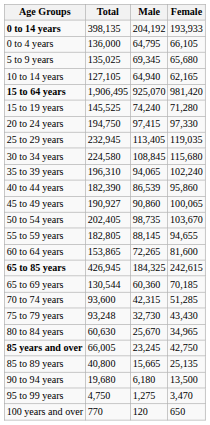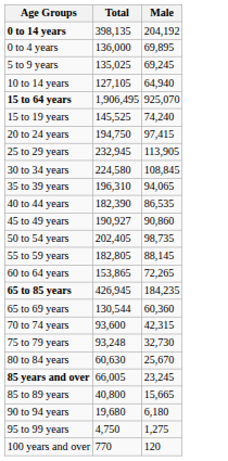 <table class="wikitable">
 <tr>
 <th>Age Groups</th>
 <th>Total</th>
 <th>Male</th>
-<th>Female</th>
 </tr>
 <tr>
 <td><strong>0 to 14 years</strong></td>
 <td>398,135</td>
 <td>204,192</td>
-<td>193,933</td>
 </tr>
 <tr>
 <td>0 to 4 years</td>
 <td>136,000</td>
-<td>64,795</td>
-<td>66,105</td>
+<td>69,895</td>
 </tr>
 <tr>
 <td>5 to 9 years</td>
 <td>135,025</td>
-<td>69,345</td>
-<td>65,680</td>
+<td>69,245</td>
 </tr>
 <tr>
 <td>10 to 14 years</td>
 <td>127,105</td>
 <td>64,940</td>
-<td>62,165</td>
 </tr>
 <tr>
 <td><strong>15 to 64 years</strong></td>
 <td>1,906,495</td>
 <td>925,070</td>
-<td>981,420</td>
 </tr>
 <tr>
 <td>15 to 19 years</td>
 <td>145,525</td>
 <td>74,240</td>
-<td>71,280</td>
 </tr>
 <tr>
 <td>20 to 24 years</td>
 <td>194,750</td>
 <td>97,415</td>
-<td>97,330</td>
 </tr>
 <tr>
 <td>25 to 29 years</td>
 <td>232,945</td>
-<td>113,405</td>
-<td>119,035</td>
+<td>113,905</td>
 </tr>
 <tr>
 <td>30 to 34 years</td>
 <td>224,580</td>
 <td>108,845</td>
-<td>115,680</td>
 </tr>
 <tr>
 <td>35 to 39 years</td>
 <td>196,310</td>
 <td>94,065</td>
-<td>102,240</td>
 </tr>
 <tr>
 <td>40 to 44 years</td>
 <td>182,390</td>
-<td>86,539</td>
-<td>95,860</td>
+<td>86,535</td>
 </tr>
 <tr>
 <td>45 to 49 years</td>
 <td>190,927</td>
 <td>90,860</td>
-<td>100,065</td>
 </tr>
 <tr>
 <td>50 to 54 years</td>
 <td>202,405</td>
 <td>98,735</td>
-<td>103,670</td>
 </tr>
 <tr>
 <td>55 to 59 years</td>
 <td>182,805</td>
 <td>88,145</td>
-<td>94,655</td>
 </tr>
 <tr>
 <td>60 to 64 years</td>
 <td>153,865</td>
 <td>72,265</td>
-<td>81,600</td>
 </tr>
 <tr>
 <td><strong>65 to 85 years</strong></td>
 <td>426,945</td>
-<td>184,325</td>
-<td>242,615</td>
+<td>184,235</td>
 </tr>
 <tr>
 <td>65 to 69 years</td>
 <td>130,544</td>
 <td>60,360</td>
-<td>70,185</td>
 </tr>
 <tr>
 <td>70 to 74 years</td>
 <td>93,600</td>
 <td>42,315</td>
-<td>51,285</td>
 </tr>
 <tr>
 <td>75 to 79 years</td>
 <td>93,248</td>
 <td>32,730</td>
-<td>43,430</td>
 </tr>
 <tr>
 <td>80 to 84 years</td>
 <td>60,630</td>
 <td>25,670</td>
-<td>34,965</td>
 </tr>
 <tr>
 <td><strong>85 years and over</strong></td>
 <td>66,005</td>
 <td>23,245</td>
-<td>42,750</td>
 </tr>
 <tr>
 <td>85 to 89 years</td>
 <td>40,800</td>
 <td>15,665</td>
-<td>25,135</td>
 </tr>
 <tr>
 <td>90 to 94 years</td>
 <td>19,680</td>
 <td>6,180</td>
-<td>13,500</td>
 </tr>
 <tr>
 <td>95 to 99 years</td>
 <td>4,750</td>
 <td>1,275</td>
-<td>3,470</td>
 </tr>
 <tr>
 <td>100 years and over</td>
 <td>770</td>
 <td>120</td>
-<td>650</td>
 </tr>
 </table>
